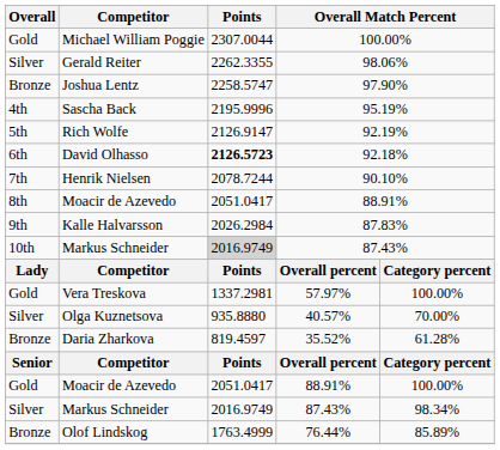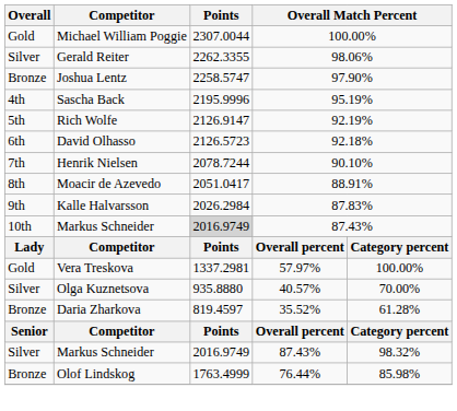 <table class="wikitable sortable" style="text-align: left;">
 <tr>
 <th>Overall</th>
 <th>Competitor</th>
 <th>Points</th>
 <th colspan="2">Overall Match Percent</th>
 </tr>
 <tr>
 <td> Gold</td>
 <td> Michael William Poggie</td>
 <td>2307.0044</td>
 <td colspan="2" style="text-align: center;">100.00%</td>
 </tr>
 <tr>
 <td> Silver</td>
 <td> Gerald Reiter</td>
 <td>2262.3355</td>
 <td colspan="2" style="text-align: center;">98.06%</td>
 </tr>
 <tr>
 <td> Bronze</td>
 <td> Joshua Lentz</td>
 <td>2258.5747</td>
 <td colspan="2" style="text-align: center;">97.90%</td>
 </tr>
 <tr>
 <td>4th</td>
 <td> Sascha Back</td>
 <td>2195.9996</td>
 <td colspan="2" style="text-align: center;">95.19%</td>
 </tr>
 <tr>
 <td>5th</td>
 <td> Rich Wolfe</td>
 <td>2126.9147</td>
 <td colspan="2" style="text-align: center;">92.19%</td>
 </tr>
 <tr>
 <td>6th</td>
 <td> David Olhasso</td>
-<td><strong>2126.5723</strong></td>
+<td>2126.5723</td>
 <td colspan="2" style="text-align: center;">92.18%</td>
 </tr>
 <tr>
 <td>7th</td>
 <td> Henrik Nielsen</td>
 <td>2078.7244</td>
 <td colspan="2" style="text-align: center;">90.10%</td>
 </tr>
 <tr>
 <td>8th</td>
 <td> Moacir de Azevedo</td>
 <td>2051.0417</td>
 <td colspan="2" style="text-align: center;">88.91%</td>
 </tr>
 <tr>
 <td>9th</td>
 <td> Kalle Halvarsson</td>
 <td>2026.2984</td>
 <td colspan="2" style="text-align: center;">87.83%</td>
 </tr>
 <tr>
 <td>10th</td>
 <td> Markus Schneider</td>
 <td style="background: lightgrey;">2016.9749</td>
 <td colspan="2" style="text-align: center;">87.43%</td>
 </tr>
 <tr>
 <th>Lady</th>
 <th>Competitor</th>
 <th>Points</th>
 <th>Overall percent</th>
 <th>Category percent</th>
 </tr>
 <tr>
 <td> Gold</td>
 <td> Vera Treskova</td>
 <td>1337.2981</td>
 <td style="text-align: center;">57.97%</td>
 <td style="text-align: center;">100.00%</td>
 </tr>
 <tr>
 <td> Silver</td>
 <td> Olga Kuznetsova</td>
 <td>935.8880</td>
 <td style="text-align: center;">40.57%</td>
 <td style="text-align: center;">70.00%</td>
 </tr>
 <tr>
 <td> Bronze</td>
 <td> Daria Zharkova</td>
 <td>819.4597</td>
 <td style="text-align: center;">35.52%</td>
 <td style="text-align: center;">61.28%</td>
 </tr>
 <tr>
 <th>Senior</th>
 <th>Competitor</th>
 <th>Points</th>
 <th>Overall percent</th>
 <th>Category percent</th>
 </tr>
 <tr>
-<td> Gold</td>
-<td> Moacir de Azevedo</td>
-<td>2051.0417</td>
-<td style="text-align: center;">88.91%</td>
-<td style="text-align: center;">100.00%</td>
-</tr>
-<tr>
 <td> Silver</td>
 <td> Markus Schneider</td>
 <td>2016.9749</td>
 <td style="text-align: center;">87.43%</td>
-<td style="text-align: center;">98.34%</td>
+<td style="text-align: center;">98.32%</td>
 </tr>
 <tr>
 <td> Bronze</td>
 <td> Olof Lindskog</td>
 <td>1763.4999</td>
 <td style="text-align: center;">76.44%</td>
-<td style="text-align: center;">85.89%</td>
+<td style="text-align: center;">85.98%</td>
 </tr>
 <tr>
 </tr>
 </table>
